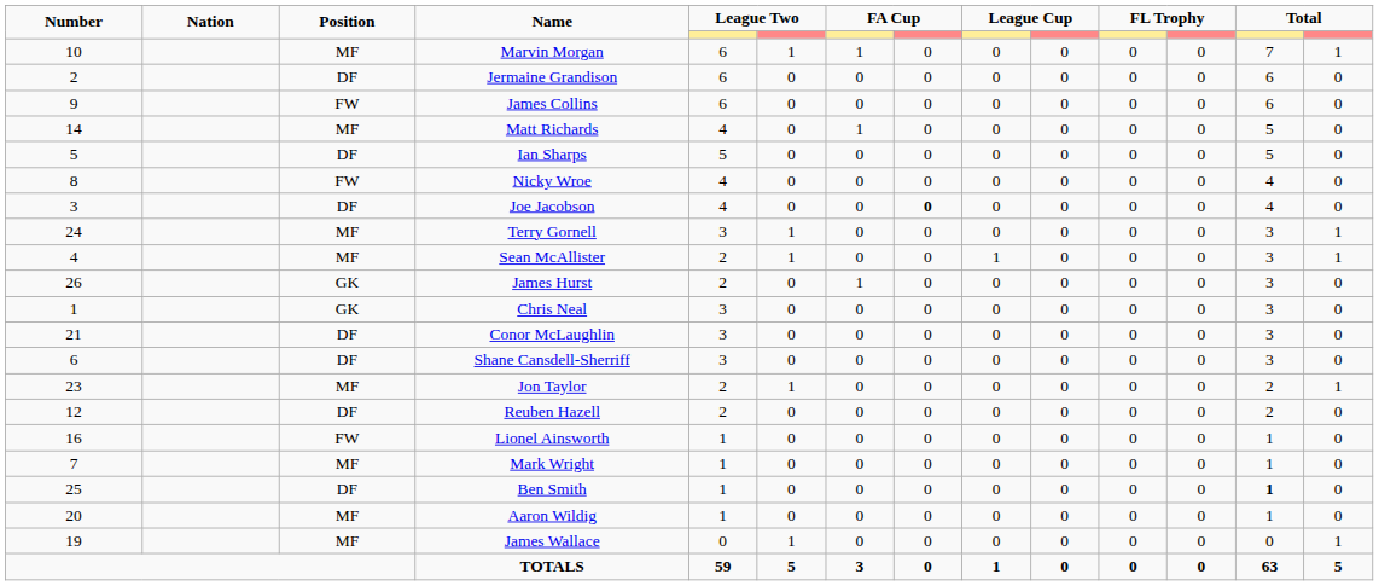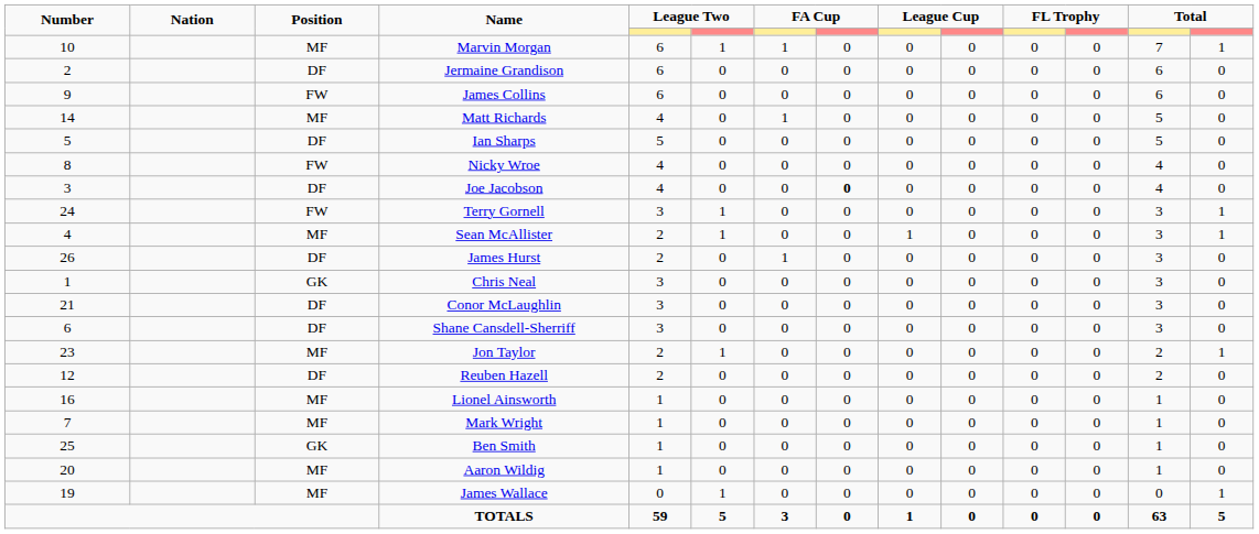 <table class="wikitable" style="text-align:center;">
 <tr style="text-align:center;">
 <td rowspan="2"  style="width:10%; "><strong>Number</strong></td>
 <td rowspan="2"  style="width:10%; "><strong>Nation</strong></td>
 <td rowspan="2"  style="width:10%; "><strong>Position</strong></td>
 <td rowspan="2"  style="width:20%; "><strong>Name</strong></td>
 <td colspan="2"><strong>League Two</strong></td>
 <td colspan="2"><strong>FA Cup</strong></td>
 <td colspan="2"><strong>League Cup</strong></td>
 <td colspan="2"><strong>FL Trophy</strong></td>
 <td colspan="2"><strong>Total</strong></td>
 </tr>
 <tr>
 <th style="width:60px; background:#fe9;"></th>
 <th style="width:60px; background:#ff8888;"></th>
 <th style="width:60px; background:#fe9;"></th>
 <th style="width:60px; background:#ff8888;"></th>
 <th style="width:60px; background:#fe9;"></th>
 <th style="width:60px; background:#ff8888;"></th>
 <th style="width:60px; background:#fe9;"></th>
 <th style="width:60px; background:#ff8888;"></th>
 <th style="width:60px; background:#fe9;"></th>
 <th style="width:60px; background:#ff8888;"></th>
 </tr>
 <tr>
 <td>10</td>
 <td></td>
 <td>MF</td>
 <td><a href='#'>Marvin Morgan</a></td>
 <td>6</td>
 <td>1</td>
 <td>1</td>
 <td>0</td>
 <td>0</td>
 <td>0</td>
 <td>0</td>
 <td>0</td>
 <td>7</td>
 <td>1</td>
 </tr>
 <tr>
 <td>2</td>
 <td></td>
 <td>DF</td>
 <td><a href='#'>Jermaine Grandison</a></td>
 <td>6</td>
 <td>0</td>
 <td>0</td>
 <td>0</td>
 <td>0</td>
 <td>0</td>
 <td>0</td>
 <td>0</td>
 <td>6</td>
 <td>0</td>
 </tr>
 <tr>
 <td>9</td>
 <td></td>
 <td>FW</td>
 <td><a href='#'>James Collins</a></td>
 <td>6</td>
 <td>0</td>
 <td>0</td>
 <td>0</td>
 <td>0</td>
 <td>0</td>
 <td>0</td>
 <td>0</td>
 <td>6</td>
 <td>0</td>
 </tr>
 <tr>
 <td>14</td>
 <td></td>
 <td>MF</td>
 <td><a href='#'>Matt Richards</a></td>
 <td>4</td>
 <td>0</td>
 <td>1</td>
 <td>0</td>
 <td>0</td>
 <td>0</td>
 <td>0</td>
 <td>0</td>
 <td>5</td>
 <td>0</td>
 </tr>
 <tr>
 <td>5</td>
 <td></td>
 <td>DF</td>
 <td><a href='#'>Ian Sharps</a></td>
 <td>5</td>
 <td>0</td>
 <td>0</td>
 <td>0</td>
 <td>0</td>
 <td>0</td>
 <td>0</td>
 <td>0</td>
 <td>5</td>
 <td>0</td>
 </tr>
 <tr>
 <td>8</td>
 <td></td>
 <td>FW</td>
 <td><a href='#'>Nicky Wroe</a></td>
 <td>4</td>
 <td>0</td>
 <td>0</td>
 <td>0</td>
 <td>0</td>
 <td>0</td>
 <td>0</td>
 <td>0</td>
 <td>4</td>
 <td>0</td>
 </tr>
 <tr>
 <td>3</td>
 <td></td>
 <td>DF</td>
 <td><a href='#'>Joe Jacobson</a></td>
 <td>4</td>
 <td>0</td>
 <td>0</td>
 <td><strong>0</strong></td>
 <td>0</td>
 <td>0</td>
 <td>0</td>
 <td>0</td>
 <td>4</td>
 <td>0</td>
 </tr>
 <tr>
 <td>24</td>
 <td></td>
-<td>MF</td>
+<td>FW</td>
 <td><a href='#'>Terry Gornell</a></td>
 <td>3</td>
 <td>1</td>
 <td>0</td>
 <td>0</td>
 <td>0</td>
 <td>0</td>
 <td>0</td>
 <td>0</td>
 <td>3</td>
 <td>1</td>
 </tr>
 <tr>
 <td>4</td>
 <td></td>
 <td>MF</td>
 <td><a href='#'>Sean McAllister</a></td>
 <td>2</td>
 <td>1</td>
 <td>0</td>
 <td>0</td>
 <td>1</td>
 <td>0</td>
 <td>0</td>
 <td>0</td>
 <td>3</td>
 <td>1</td>
 </tr>
 <tr>
 <td>26</td>
 <td></td>
-<td>GK</td>
+<td>DF</td>
 <td><a href='#'>James Hurst</a></td>
 <td>2</td>
 <td>0</td>
 <td>1</td>
 <td>0</td>
 <td>0</td>
 <td>0</td>
 <td>0</td>
 <td>0</td>
 <td>3</td>
 <td>0</td>
 </tr>
 <tr>
 <td>1</td>
 <td></td>
 <td>GK</td>
 <td><a href='#'>Chris Neal</a></td>
 <td>3</td>
 <td>0</td>
 <td>0</td>
 <td>0</td>
 <td>0</td>
 <td>0</td>
 <td>0</td>
 <td>0</td>
 <td>3</td>
 <td>0</td>
 </tr>
 <tr>
 <td>21</td>
 <td></td>
 <td>DF</td>
 <td><a href='#'>Conor McLaughlin</a></td>
 <td>3</td>
 <td>0</td>
 <td>0</td>
 <td>0</td>
 <td>0</td>
 <td>0</td>
 <td>0</td>
 <td>0</td>
 <td>3</td>
 <td>0</td>
 </tr>
 <tr>
 <td>6</td>
 <td></td>
 <td>DF</td>
 <td><a href='#'>Shane Cansdell-Sherriff</a></td>
 <td>3</td>
 <td>0</td>
 <td>0</td>
 <td>0</td>
 <td>0</td>
 <td>0</td>
 <td>0</td>
 <td>0</td>
 <td>3</td>
 <td>0</td>
 </tr>
 <tr>
 <td>23</td>
 <td></td>
 <td>MF</td>
 <td><a href='#'>Jon Taylor</a></td>
 <td>2</td>
 <td>1</td>
 <td>0</td>
 <td>0</td>
 <td>0</td>
 <td>0</td>
 <td>0</td>
 <td>0</td>
 <td>2</td>
 <td>1</td>
 </tr>
 <tr>
 <td>12</td>
 <td></td>
 <td>DF</td>
 <td><a href='#'>Reuben Hazell</a></td>
 <td>2</td>
 <td>0</td>
 <td>0</td>
 <td>0</td>
 <td>0</td>
 <td>0</td>
 <td>0</td>
 <td>0</td>
 <td>2</td>
 <td>0</td>
 </tr>
 <tr>
 <td>16</td>
 <td></td>
-<td>FW</td>
+<td>MF</td>
 <td><a href='#'>Lionel Ainsworth</a></td>
 <td>1</td>
 <td>0</td>
 <td>0</td>
 <td>0</td>
 <td>0</td>
 <td>0</td>
 <td>0</td>
 <td>0</td>
 <td>1</td>
 <td>0</td>
 </tr>
 <tr>
 <td>7</td>
 <td></td>
 <td>MF</td>
 <td><a href='#'>Mark Wright</a></td>
 <td>1</td>
 <td>0</td>
 <td>0</td>
 <td>0</td>
 <td>0</td>
 <td>0</td>
 <td>0</td>
 <td>0</td>
 <td>1</td>
 <td>0</td>
 </tr>
 <tr>
 <td>25</td>
 <td></td>
-<td>DF</td>
+<td>GK</td>
 <td><a href='#'>Ben Smith</a></td>
 <td>1</td>
 <td>0</td>
 <td>0</td>
 <td>0</td>
 <td>0</td>
 <td>0</td>
 <td>0</td>
 <td>0</td>
-<td><strong>1</strong></td>
+<td>1</td>
 <td>0</td>
 </tr>
 <tr>
 <td>20</td>
 <td></td>
 <td>MF</td>
 <td><a href='#'>Aaron Wildig</a></td>
 <td>1</td>
 <td>0</td>
 <td>0</td>
 <td>0</td>
 <td>0</td>
 <td>0</td>
 <td>0</td>
 <td>0</td>
 <td>1</td>
 <td>0</td>
 </tr>
 <tr>
 <td>19</td>
 <td></td>
 <td>MF</td>
 <td><a href='#'>James Wallace</a></td>
 <td>0</td>
 <td>1</td>
 <td>0</td>
 <td>0</td>
 <td>0</td>
 <td>0</td>
 <td>0</td>
 <td>0</td>
 <td>0</td>
 <td>1</td>
 </tr>
 <tr>
 <td colspan="3"></td>
 <td><strong>TOTALS</strong></td>
 <td><strong>59</strong></td>
 <td><strong>5</strong></td>
 <td><strong>3</strong></td>
 <td><strong>0</strong></td>
 <td><strong>1</strong></td>
 <td><strong>0</strong></td>
 <td><strong>0</strong></td>
 <td><strong>0</strong></td>
 <td><strong>63</strong></td>
 <td><strong>5</strong></td>
 </tr>
 </table>
